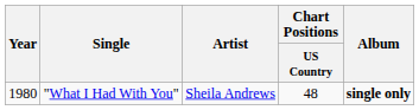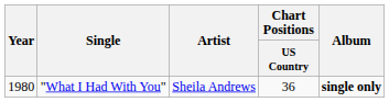 <table class="wikitable">
 <tr>
 <th rowspan="2">Year</th>
 <th rowspan="2">Single</th>
 <th rowspan="2">Artist</th>
 <th colspan="1">Chart Positions</th>
 <th rowspan="2">Album</th>
 </tr>
 <tr>
 <th width="65"><small>US Country</small></th>
 </tr>
 <tr>
 <td>1980</td>
 <td>"<a href='#'>What I Had With You</a>"</td>
 <td><a href='#'>Sheila Andrews</a></td>
-<td align="center">48</td>
+<td align="center">36</td>
 <td><strong>single only</strong></td>
 </tr>
 </table>
